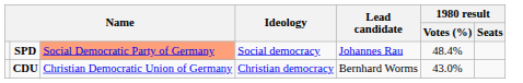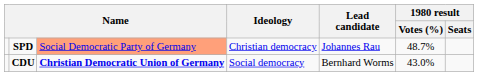 <table class="wikitable">
 <tr>
 <th rowspan=2 colspan=3>Name</th>
 <th rowspan=2>Ideology</th>
 <th rowspan=2>Lead<br>candidate</th>
 <th colspan=2>1980 result</th>
 </tr>
 <tr>
 <th>Votes (%)</th>
 <th>Seats</th>
 </tr>
 <tr>
 <td bgcolor=></td>
 <td align=center><strong>SPD</strong></td>
 <td style="background: lightsalmon;"><a href='#'>Social Democratic Party of Germany</a><br></td>
-<td><a href='#'>Social democracy</a></td>
+<td><a href='#'>Christian democracy</a></td>
 <td><a href='#'>Johannes Rau</a></td>
-<td align=center>48.4%</td>
+<td align=center>48.7%</td>
 <td></td>
 </tr>
 <tr>
 <td bgcolor=></td>
 <td align=center><strong>CDU</strong></td>
-<td><a href='#'>Christian Democratic Union of Germany</a><br></td>
-<td><a href='#'>Christian democracy</a></td>
+<td><strong><a href='#'>Christian Democratic Union of Germany</a><br></strong></td>
+<td><a href='#'>Social democracy</a></td>
 <td>Bernhard Worms</td>
 <td align=center>43.0%</td>
 <td></td>
 </tr>
 </table>
